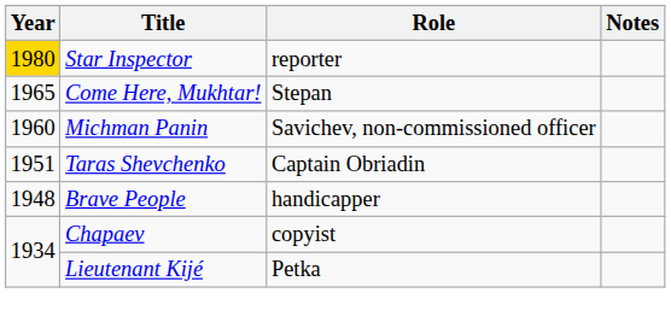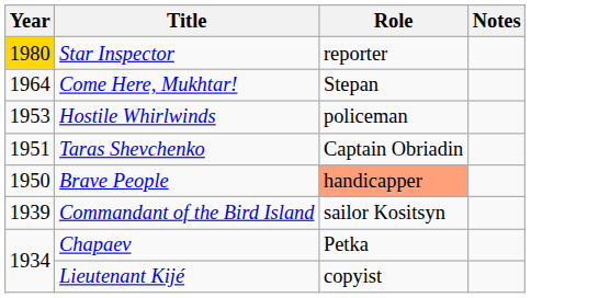 <table class="wikitable sortable">
 <tr>
 <th>Year</th>
 <th>Title</th>
 <th>Role</th>
 <th class="unsortable">Notes</th>
 </tr>
 <tr>
 <td style="background: gold;">1980</td>
 <td><em><a href='#'>Star Inspector</a></em></td>
 <td>reporter</td>
 </tr>
 <tr>
-<td>1965</td>
+<td>1964</td>
 <td><em><a href='#'>Come Here, Mukhtar!</a></em></td>
 <td>Stepan</td>
 <td></td>
 </tr>
 <tr>
-<td>1960</td>
-<td><em><a href='#'>Michman Panin</a></em></td>
-<td>Savichev, non-commissioned officer</td>
+<td>1953</td>
+<td><em><a href='#'>Hostile Whirlwinds</a></em></td>
+<td>policeman</td>
 <td></td>
 </tr>
 <tr>
 <td>1951</td>
 <td><em><a href='#'>Taras Shevchenko</a></em></td>
 <td>Captain Obriadin</td>
 <td></td>
 </tr>
 <tr>
-<td>1948</td>
+<td>1950</td>
 <td><em><a href='#'>Brave People</a></em></td>
-<td>handicapper</td>
+<td style="background: lightsalmon;">handicapper</td>
+<td></td>
+</tr>
+<tr>
+<td>1939</td>
+<td><em><a href='#'>Commandant of the Bird Island</a></em></td>
+<td>sailor Kositsyn</td>
 <td></td>
 </tr>
 <tr>
 <td rowspan="2">1934</td>
 <td><em><a href='#'>Chapaev</a></em></td>
-<td>copyist</td>
+<td>Petka</td>
 <td></td>
 </tr>
 <tr>
 <td><em><a href='#'>Lieutenant Kijé</a></em></td>
-<td>Petka</td>
+<td>copyist</td>
 <td></td>
 </tr>
 </table>
